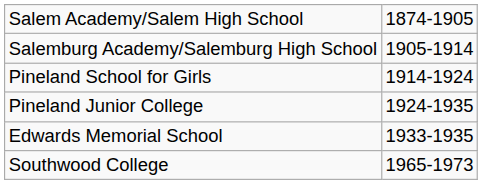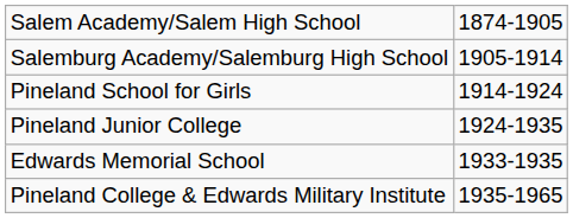 <table class="wikitable">
 <tr>
 <td>Salem Academy/Salem High School</td>
 <td>1874-1905</td>
 </tr>
 <tr>
 <td>Salemburg Academy/Salemburg High School</td>
 <td>1905-1914</td>
 </tr>
 <tr>
 <td>Pineland School for Girls</td>
 <td>1914-1924</td>
 </tr>
 <tr>
 <td>Pineland Junior College</td>
 <td>1924-1935</td>
 </tr>
 <tr>
 <td>Edwards Memorial School</td>
 <td>1933-1935</td>
 </tr>
 <tr>
-<td>Southwood College</td>
-<td>1965-1973</td>
+<td>Pineland College & Edwards Military Institute</td>
+<td>1935-1965</td>
 </tr>
 </table>
